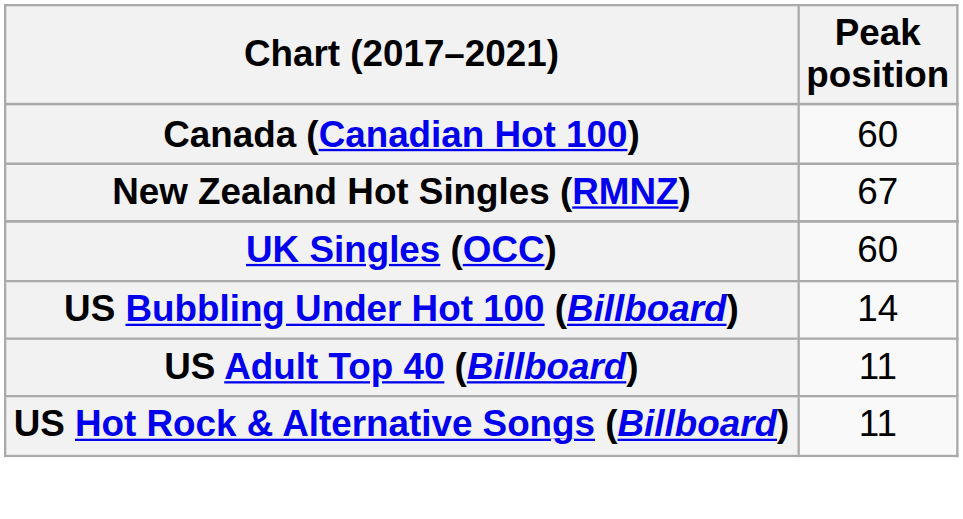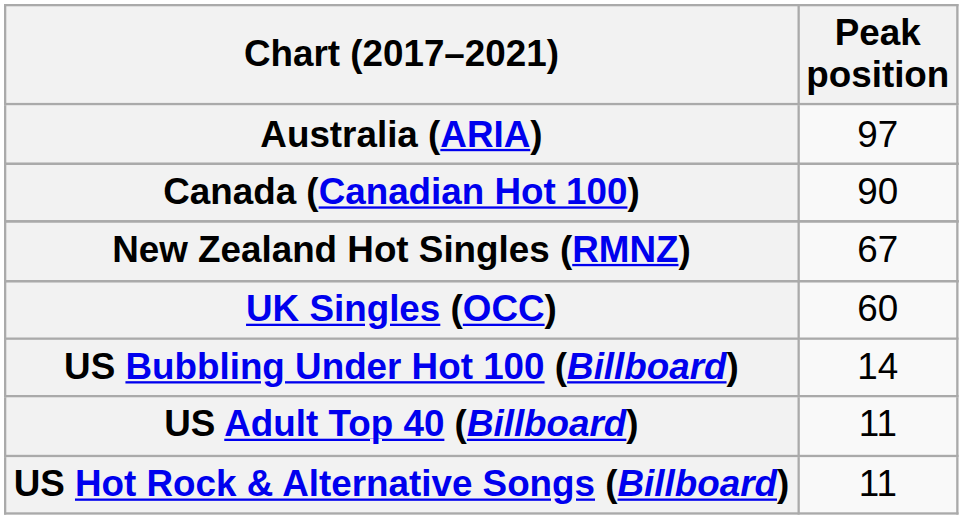 <table class="wikitable sortable plainrowheaders" style="text-align:center">
 <tr>
 <th scope="col">Chart (2017–2021)</th>
 <th scope="col">Peak<br>position</th>
+</tr>
+<tr>
+<th scope="row">Australia (<a href='#'>ARIA</a>)</th>
+<td>97</td>
 </tr>
 <tr>
 </tr>
 <tr>
 </tr>
 <tr>
 <th scope="row">Canada (<a href='#'>Canadian Hot 100</a>)</th>
-<td>60</td>
+<td>90</td>
 </tr>
 <tr>
 </tr>
 <tr>
 </tr>
 <tr>
 </tr>
 <tr>
 </tr>
 <tr>
 </tr>
 <tr>
 <th scope="row">New Zealand Hot Singles (<a href='#'>RMNZ</a>)</th>
 <td>67</td>
 </tr>
 <tr>
 </tr>
 <tr>
 <th scope="row"><a href='#'>UK Singles</a> (<a href='#'>OCC</a>)</th>
 <td>60</td>
 </tr>
 <tr>
 <th scope="row">US <a href='#'>Bubbling Under Hot 100</a> (<a href='#'><em>Billboard</em></a>)</th>
 <td>14</td>
 </tr>
 <tr>
 <th scope="row">US <a href='#'>Adult Top 40</a> (<em><a href='#'>Billboard</a></em>)</th>
 <td>11</td>
 </tr>
 <tr>
 <th scope="row">US <a href='#'>Hot Rock & Alternative Songs</a> (<em><a href='#'>Billboard</a></em>)</th>
 <td>11</td>
 </tr>
 </table>
